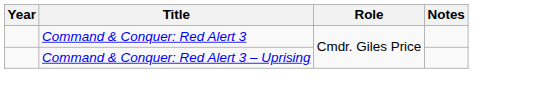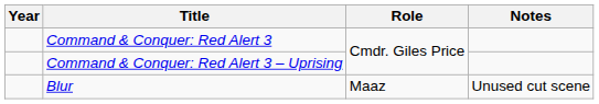 <table class="wikitable sortable">
 <tr>
 <th>Year</th>
 <th>Title</th>
 <th>Role</th>
 <th>Notes</th>
 </tr>
 <tr>
 <td></td>
 <td><em><a href='#'>Command & Conquer: Red Alert 3</a></em></td>
 <td rowspan="2">Cmdr. Giles Price</td>
 <td></td>
 </tr>
 <tr>
 <td></td>
 <td><em><a href='#'>Command & Conquer: Red Alert 3 – Uprising</a></em></td>
 <td></td>
 </tr>
+<tr>
+<td></td>
+<td><em><a href='#'>Blur</a></em></td>
+<td>Maaz</td>
+<td>Unused cut scene</td>
+</tr>
 </table>
